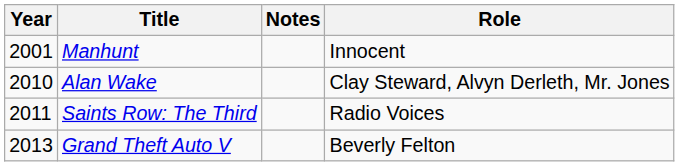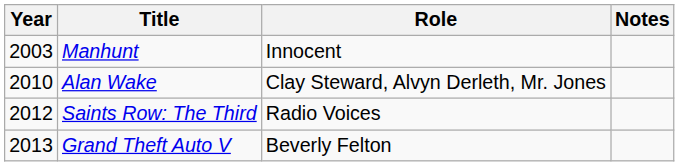 <table class="wikitable sortable">
 <tr>
 <th>Year</th>
 <th>Title</th>
+<th>Role</th>
 <th>Notes</th>
-<th>Role</th>
 </tr>
 <tr>
-<td>2001</td>
+<td>2003</td>
 <td><em><a href='#'>Manhunt</a></em></td>
+<td>Innocent</td>
 <td></td>
-<td>Innocent</td>
 </tr>
 <tr>
 <td>2010</td>
 <td><em><a href='#'>Alan Wake</a></em></td>
+<td>Clay Steward, Alvyn Derleth, Mr. Jones</td>
 <td></td>
-<td>Clay Steward, Alvyn Derleth, Mr. Jones</td>
 </tr>
 <tr>
-<td>2011</td>
+<td>2012</td>
 <td><em><a href='#'>Saints Row: The Third</a></em></td>
+<td>Radio Voices</td>
 <td></td>
-<td>Radio Voices</td>
 </tr>
 <tr>
 <td>2013</td>
 <td><em><a href='#'>Grand Theft Auto V</a></em></td>
+<td>Beverly Felton</td>
 <td></td>
-<td>Beverly Felton</td>
 </tr>
 </table>
